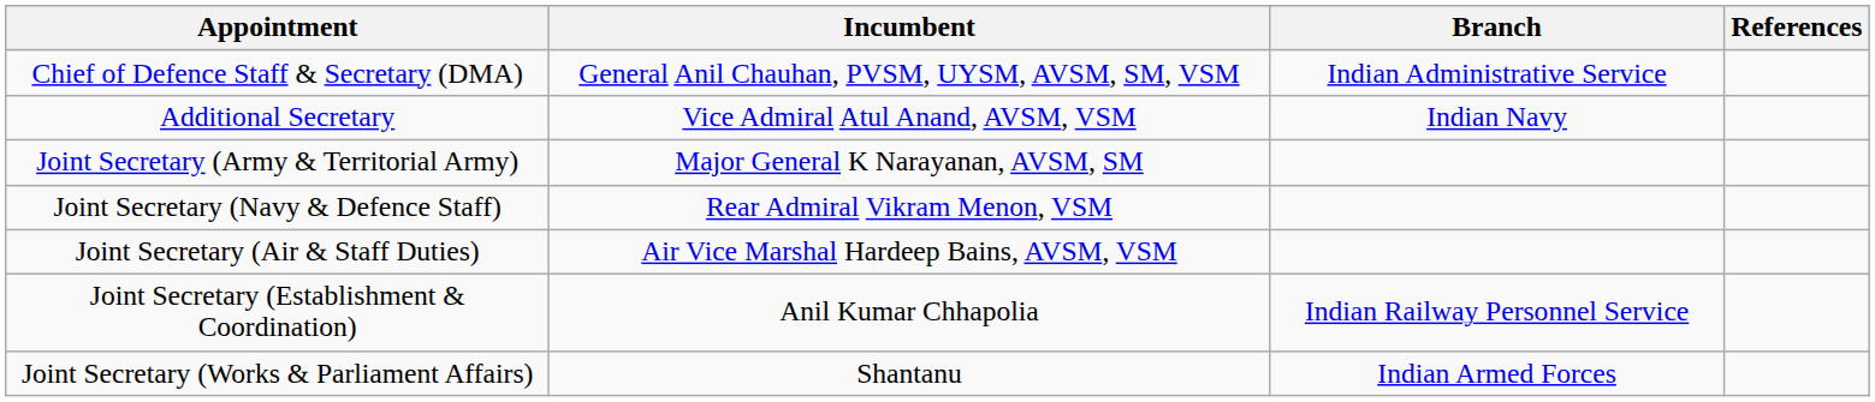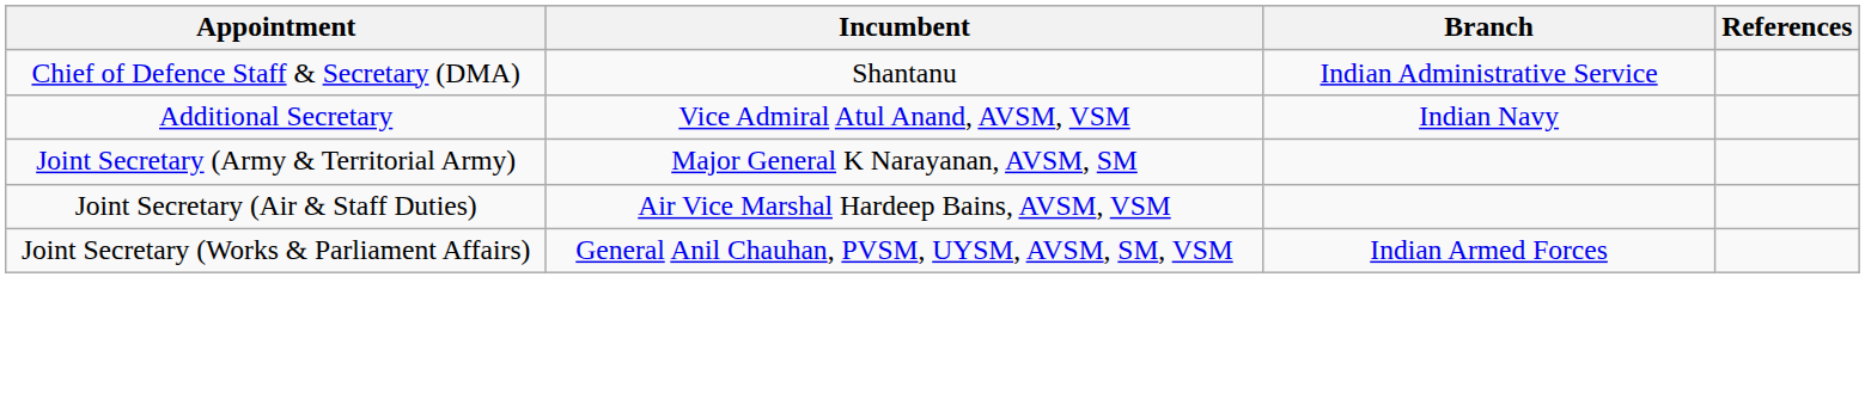 <table class="wikitable sortable" style="text-align:center">
 <tr style="background:#cccccc">
 <th scope="col" style="width: 300px;">Appointment</th>
 <th scope="col" style="width: 400px;">Incumbent</th>
 <th scope="col" style="width: 250px;">Branch</th>
 <th scope="col" style="width: 20px;">References</th>
 </tr>
 <tr>
 <td><a href='#'>Chief of Defence Staff</a> & <a href='#'>Secretary</a> (DMA)</td>
-<td><a href='#'>General</a> <a href='#'>Anil Chauhan</a>, <a href='#'>PVSM</a>, <a href='#'>UYSM</a>, <a href='#'>AVSM</a>, <a href='#'>SM</a>, <a href='#'>VSM</a></td>
+<td>Shantanu</td>
 <td> <a href='#'>Indian Administrative Service</a></td>
 <td></td>
 </tr>
 <tr>
 <td><a href='#'>Additional Secretary</a></td>
 <td><a href='#'>Vice Admiral</a> <a href='#'>Atul Anand</a>, <a href='#'>AVSM</a>, <a href='#'>VSM</a></td>
 <td><a href='#'>Indian Navy</a></td>
 <td></td>
 </tr>
 <tr>
 <td><a href='#'>Joint Secretary</a> (Army & Territorial Army)</td>
 <td><a href='#'>Major General</a> K Narayanan, <a href='#'>AVSM</a>, <a href='#'>SM</a></td>
 <td></td>
 <td></td>
 </tr>
 <tr>
-<td>Joint Secretary (Navy & Defence Staff)</td>
-<td><a href='#'>Rear Admiral</a> <a href='#'>Vikram Menon</a>, <a href='#'>VSM</a></td>
-<td></td>
-<td></td>
-</tr>
-<tr>
 <td>Joint Secretary (Air & Staff Duties)</td>
 <td><a href='#'>Air Vice Marshal</a> Hardeep Bains, <a href='#'>AVSM</a>, <a href='#'>VSM</a></td>
 <td></td>
 <td></td>
 </tr>
 <tr>
-<td>Joint Secretary (Establishment & Coordination)</td>
-<td>Anil Kumar Chhapolia</td>
-<td> <a href='#'>Indian Railway Personnel Service</a></td>
-<td></td>
-</tr>
-<tr>
 <td>Joint Secretary (Works & Parliament Affairs)</td>
-<td>Shantanu</td>
+<td><a href='#'>General</a> <a href='#'>Anil Chauhan</a>, <a href='#'>PVSM</a>, <a href='#'>UYSM</a>, <a href='#'>AVSM</a>, <a href='#'>SM</a>, <a href='#'>VSM</a></td>
 <td><a href='#'>Indian Armed Forces</a></td>
 <td></td>
 </tr>
 </table>
